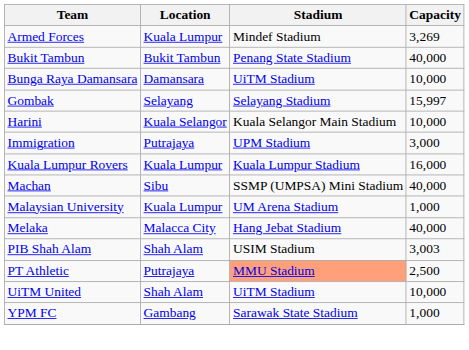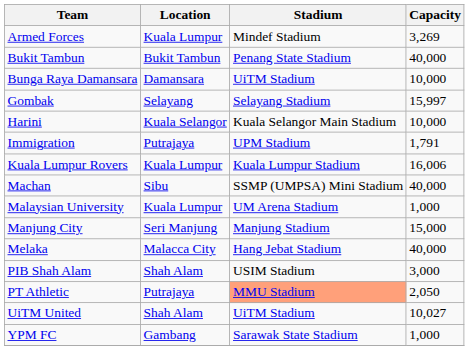 <table class="wikitable sortable">
 <tr>
 <th>Team</th>
 <th>Location</th>
 <th>Stadium</th>
 <th>Capacity</th>
 </tr>
 <tr>
 <td><a href='#'>Armed Forces</a></td>
 <td><a href='#'>Kuala Lumpur</a></td>
 <td>Mindef Stadium</td>
 <td>3,269</td>
 </tr>
 <tr>
 <td><a href='#'>Bukit Tambun</a></td>
 <td><a href='#'>Bukit Tambun</a></td>
 <td><a href='#'>Penang State Stadium</a></td>
 <td>40,000</td>
 </tr>
 <tr>
 <td><a href='#'>Bunga Raya Damansara</a></td>
 <td><a href='#'>Damansara</a></td>
 <td><a href='#'>UiTM Stadium</a></td>
 <td>10,000</td>
 </tr>
 <tr>
 <td><a href='#'>Gombak</a></td>
 <td><a href='#'>Selayang</a></td>
 <td><a href='#'>Selayang Stadium</a></td>
 <td>15,997</td>
 </tr>
 <tr>
 <td><a href='#'>Harini</a></td>
 <td><a href='#'>Kuala Selangor</a></td>
 <td>Kuala Selangor Main Stadium</td>
 <td>10,000</td>
 </tr>
 <tr>
 <td><a href='#'>Immigration</a></td>
 <td><a href='#'>Putrajaya</a></td>
 <td><a href='#'>UPM Stadium</a></td>
-<td>3,000</td>
+<td>1,791</td>
 </tr>
 <tr>
 <td><a href='#'>Kuala Lumpur Rovers</a></td>
 <td><a href='#'>Kuala Lumpur</a></td>
 <td><a href='#'>Kuala Lumpur Stadium</a></td>
-<td>16,000</td>
+<td>16,006</td>
 </tr>
 <tr>
 <td><a href='#'>Machan</a></td>
 <td><a href='#'>Sibu</a></td>
 <td>SSMP (UMPSA) Mini Stadium</td>
 <td>40,000</td>
 </tr>
 <tr>
 <td><a href='#'>Malaysian University</a></td>
 <td><a href='#'>Kuala Lumpur</a></td>
 <td><a href='#'>UM Arena Stadium</a></td>
 <td>1,000</td>
 </tr>
 <tr>
+<td><a href='#'>Manjung City</a></td>
+<td><a href='#'>Seri Manjung</a></td>
+<td><a href='#'>Manjung Stadium</a></td>
+<td>15,000</td>
+</tr>
+<tr>
 <td><a href='#'>Melaka</a></td>
 <td><a href='#'>Malacca City</a></td>
 <td><a href='#'>Hang Jebat Stadium</a></td>
 <td>40,000</td>
 </tr>
 <tr>
 <td><a href='#'>PIB Shah Alam</a></td>
 <td><a href='#'>Shah Alam</a></td>
 <td>USIM Stadium</td>
-<td>3,003</td>
+<td>3,000</td>
 </tr>
 <tr>
 <td><a href='#'>PT Athletic</a></td>
 <td><a href='#'>Putrajaya</a></td>
 <td style="background: lightsalmon;"><a href='#'>MMU Stadium</a></td>
-<td>2,500</td>
+<td>2,050</td>
 </tr>
 <tr>
 <td><a href='#'>UiTM United</a></td>
 <td><a href='#'>Shah Alam</a></td>
 <td><a href='#'>UiTM Stadium</a></td>
-<td>10,000</td>
+<td>10,027</td>
 </tr>
 <tr>
 <td><a href='#'>YPM FC</a></td>
 <td><a href='#'>Gambang</a></td>
 <td><a href='#'>Sarawak State Stadium</a></td>
 <td>1,000</td>
 </tr>
 <tr>
 </tr>
 </table>
